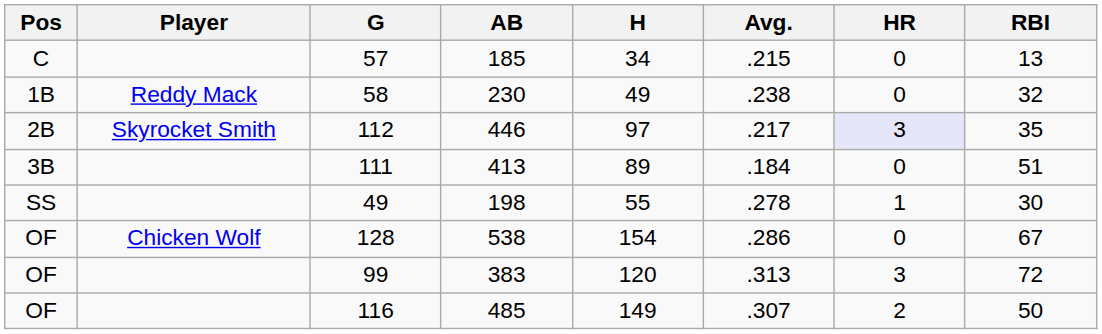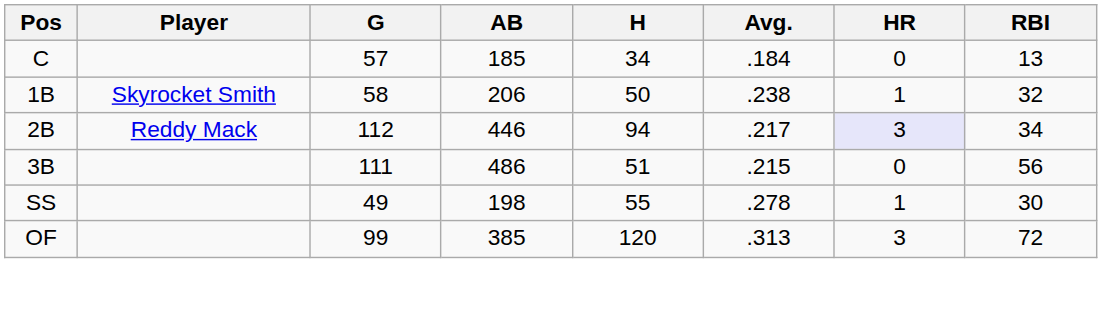 <table class="wikitable sortable">
 <tr>
 <th bgcolor="#DDDDFF" width="5%">Pos</th>
 <th bgcolor="#DDDDFF" width="16%">Player</th>
 <th bgcolor="#DDDDFF" width="9%">G</th>
 <th bgcolor="#DDDDFF" width="9%">AB</th>
 <th bgcolor="#DDDDFF" width="9%">H</th>
 <th bgcolor="#DDDDFF" width="9%">Avg.</th>
 <th bgcolor="#DDDDFF" width="9%">HR</th>
 <th bgcolor="#DDDDFF" width="9%">RBI</th>
 </tr>
 <tr align="center">
 <td>C</td>
 <td></td>
 <td>57</td>
 <td>185</td>
 <td>34</td>
-<td>.215</td>
+<td>.184</td>
 <td>0</td>
 <td>13</td>
 </tr>
 <tr align="center">
 <td>1B</td>
-<td><a href='#'>Reddy Mack</a></td>
+<td><a href='#'>Skyrocket Smith</a></td>
 <td>58</td>
-<td>230</td>
-<td>49</td>
+<td>206</td>
+<td>50</td>
 <td>.238</td>
-<td>0</td>
+<td>1</td>
 <td>32</td>
 </tr>
 <tr align="center">
 <td>2B</td>
-<td><a href='#'>Skyrocket Smith</a></td>
+<td><a href='#'>Reddy Mack</a></td>
 <td>112</td>
 <td>446</td>
-<td>97</td>
+<td>94</td>
 <td>.217</td>
 <td style="background: lavender;">3</td>
-<td>35</td>
+<td>34</td>
 </tr>
 <tr align="center">
 <td>3B</td>
 <td></td>
 <td>111</td>
-<td>413</td>
-<td>89</td>
-<td>.184</td>
+<td>486</td>
+<td>51</td>
+<td>.215</td>
 <td>0</td>
-<td>51</td>
+<td>56</td>
 </tr>
 <tr align="center">
 <td>SS</td>
 <td></td>
 <td>49</td>
 <td>198</td>
 <td>55</td>
 <td>.278</td>
 <td>1</td>
 <td>30</td>
 </tr>
 <tr align="center">
 <td>OF</td>
-<td><a href='#'>Chicken Wolf</a></td>
-<td>128</td>
-<td>538</td>
-<td>154</td>
-<td>.286</td>
-<td>0</td>
-<td>67</td>
-</tr>
-<tr align="center">
-<td>OF</td>
 <td></td>
 <td>99</td>
-<td>383</td>
+<td>385</td>
 <td>120</td>
 <td>.313</td>
 <td>3</td>
 <td>72</td>
 </tr>
-<tr align="center">
-<td>OF</td>
-<td></td>
-<td>116</td>
-<td>485</td>
-<td>149</td>
-<td>.307</td>
-<td>2</td>
-<td>50</td>
-</tr>
 </table>
